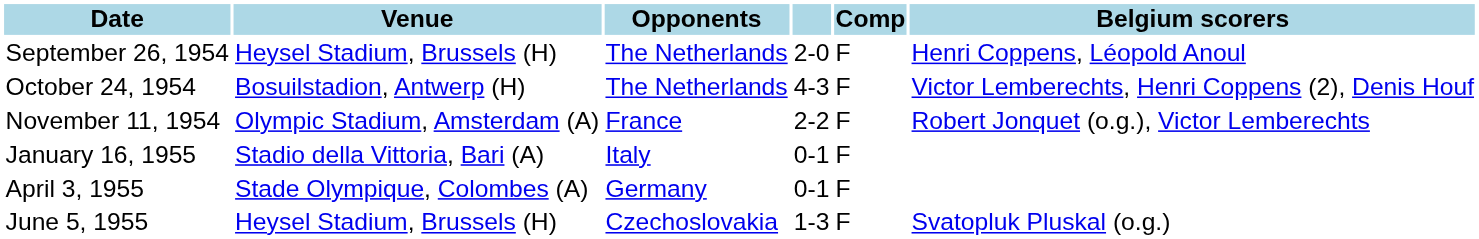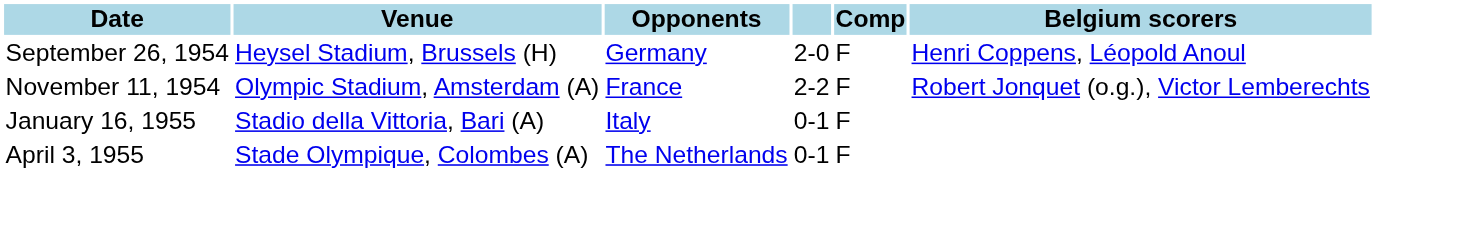 <table>
 <tr>
 <th style="background: lightblue;">Date</th>
 <th style="background: lightblue;">Venue</th>
 <th style="background: lightblue;">Opponents</th>
 <th style="background: lightblue;" align=center></th>
 <th style="background: lightblue;" align=center>Comp</th>
 <th style="background: lightblue;">Belgium scorers</th>
 </tr>
 <tr>
 <td>September 26, 1954</td>
 <td><a href='#'>Heysel Stadium</a>, <a href='#'>Brussels</a> (H)</td>
-<td><a href='#'>The Netherlands</a></td>
+<td><a href='#'>Germany</a></td>
 <td>2-0</td>
 <td>F</td>
 <td><a href='#'>Henri Coppens</a>, <a href='#'>Léopold Anoul</a></td>
-</tr>
-<tr>
-<td>October 24, 1954</td>
-<td><a href='#'>Bosuilstadion</a>, <a href='#'>Antwerp</a> (H)</td>
-<td><a href='#'>The Netherlands</a></td>
-<td>4-3</td>
-<td>F</td>
-<td><a href='#'>Victor Lemberechts</a>, <a href='#'>Henri Coppens</a> (2), <a href='#'>Denis Houf</a></td>
 </tr>
 <tr>
 <td>November 11, 1954</td>
 <td><a href='#'>Olympic Stadium</a>, <a href='#'>Amsterdam</a> (A)</td>
 <td><a href='#'>France</a></td>
 <td>2-2</td>
 <td>F</td>
 <td><a href='#'>Robert Jonquet</a> (o.g.), <a href='#'>Victor Lemberechts</a></td>
 </tr>
 <tr>
 <td>January 16, 1955</td>
 <td><a href='#'>Stadio della Vittoria</a>, <a href='#'>Bari</a> (A)</td>
 <td><a href='#'>Italy</a></td>
 <td>0-1</td>
 <td>F</td>
 <td></td>
 </tr>
 <tr>
 <td>April 3, 1955</td>
 <td><a href='#'>Stade Olympique</a>, <a href='#'>Colombes</a> (A)</td>
-<td><a href='#'>Germany</a></td>
+<td><a href='#'>The Netherlands</a></td>
 <td>0-1</td>
 <td>F</td>
 <td></td>
 </tr>
-<tr>
-<td>June 5, 1955</td>
-<td><a href='#'>Heysel Stadium</a>, <a href='#'>Brussels</a> (H)</td>
-<td><a href='#'>Czechoslovakia</a></td>
-<td>1-3</td>
-<td>F</td>
-<td><a href='#'>Svatopluk Pluskal</a> (o.g.)</td>
-</tr>
 </table>
